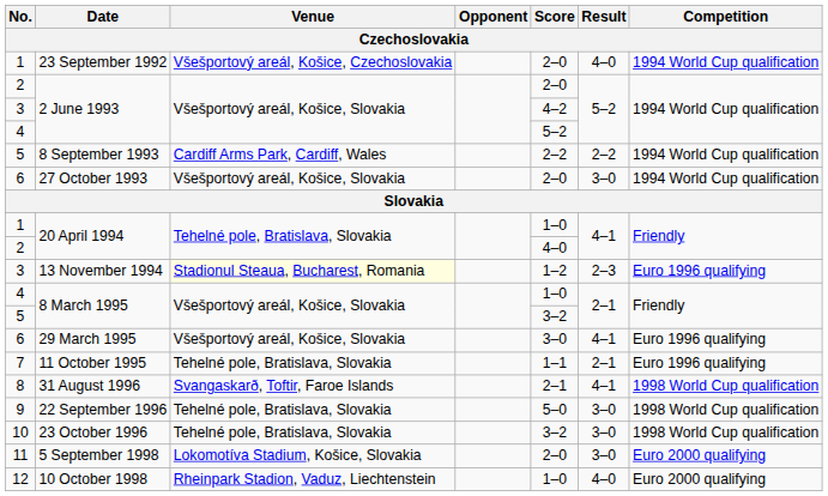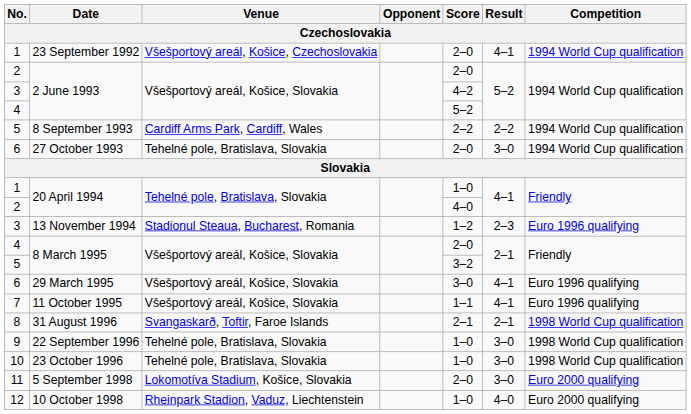 <table class="wikitable sortable">
 <tr>
 <th scope="col">No.</th>
 <th scope="col">Date</th>
 <th scope="col">Venue</th>
 <th scope="col">Opponent</th>
 <th scope="col">Score</th>
 <th scope="col">Result</th>
 <th scope="col">Competition</th>
 </tr>
 <tr>
 <th colspan="7">Czechoslovakia</th>
 </tr>
 <tr>
 <td align="center">1</td>
 <td>23 September 1992</td>
 <td><a href='#'>Všešportový areál</a>, <a href='#'>Košice</a>, <a href='#'>Czechoslovakia</a></td>
 <td></td>
 <td align="center">2–0</td>
-<td align="center">4–0</td>
+<td align="center">4–1</td>
 <td><a href='#'>1994 World Cup qualification</a></td>
 </tr>
 <tr>
 <td align="center">2</td>
 <td rowspan="3">2 June 1993</td>
 <td rowspan="3">Všešportový areál, Košice, Slovakia</td>
 <td rowspan="3"></td>
 <td align="center">2–0</td>
 <td rowspan="3" style="text-align:center">5–2</td>
 <td rowspan="3">1994 World Cup qualification</td>
 </tr>
 <tr>
 <td align="center">3</td>
 <td align="center">4–2</td>
 </tr>
 <tr>
 <td align="center">4</td>
 <td align="center">5–2</td>
 </tr>
 <tr>
 <td align="center">5</td>
 <td>8 September 1993</td>
 <td><a href='#'>Cardiff Arms Park</a>, <a href='#'>Cardiff</a>, Wales</td>
 <td></td>
 <td align="center">2–2</td>
 <td align="center">2–2</td>
 <td>1994 World Cup qualification</td>
 </tr>
 <tr>
 <td align="center">6</td>
 <td>27 October 1993</td>
-<td>Všešportový areál, Košice, Slovakia</td>
+<td>Tehelné pole, Bratislava, Slovakia</td>
 <td></td>
 <td align="center">2–0</td>
 <td align="center">3–0</td>
 <td>1994 World Cup qualification</td>
 </tr>
 <tr>
 <th colspan="7">Slovakia</th>
 </tr>
 <tr>
 <td align="center">1</td>
 <td rowspan="2">20 April 1994</td>
 <td rowspan="2"><a href='#'>Tehelné pole</a>, <a href='#'>Bratislava</a>, Slovakia</td>
 <td rowspan="2"></td>
 <td align="center">1–0</td>
 <td rowspan="2" style="text-align:center">4–1</td>
 <td rowspan="2"><a href='#'>Friendly</a></td>
 </tr>
 <tr>
 <td align="center">2</td>
 <td align="center">4–0</td>
 </tr>
 <tr>
 <td align="center">3</td>
 <td>13 November 1994</td>
-<td style="background: lightyellow;"><a href='#'>Stadionul Steaua</a>, <a href='#'>Bucharest</a>, Romania</td>
+<td><a href='#'>Stadionul Steaua</a>, <a href='#'>Bucharest</a>, Romania</td>
 <td></td>
 <td align="center">1–2</td>
 <td align="center">2–3</td>
 <td><a href='#'>Euro 1996 qualifying</a></td>
 </tr>
 <tr>
 <td align="center">4</td>
 <td rowspan="2">8 March 1995</td>
 <td rowspan="2">Všešportový areál, Košice, Slovakia</td>
 <td rowspan="2"></td>
-<td align="center">1–0</td>
+<td align="center">2–0</td>
 <td rowspan="2" style="text-align:center">2–1</td>
 <td rowspan="2">Friendly</td>
 </tr>
 <tr>
 <td align="center">5</td>
 <td align="center">3–2</td>
 </tr>
 <tr>
 <td align="center">6</td>
 <td>29 March 1995</td>
 <td>Všešportový areál, Košice, Slovakia</td>
 <td></td>
 <td align="center">3–0</td>
 <td align="center">4–1</td>
 <td>Euro 1996 qualifying</td>
 </tr>
 <tr>
 <td align="center">7</td>
 <td>11 October 1995</td>
-<td>Tehelné pole, Bratislava, Slovakia</td>
+<td>Všešportový areál, Košice, Slovakia</td>
 <td></td>
 <td align="center">1–1</td>
-<td align="center">2–1</td>
+<td align="center">4–1</td>
 <td>Euro 1996 qualifying</td>
 </tr>
 <tr>
 <td align="center">8</td>
 <td>31 August 1996</td>
 <td><a href='#'>Svangaskarð</a>, <a href='#'>Toftir</a>, Faroe Islands</td>
 <td></td>
 <td align="center">2–1</td>
-<td align="center">4–1</td>
+<td align="center">2–1</td>
 <td><a href='#'>1998 World Cup qualification</a></td>
 </tr>
 <tr>
 <td align="center">9</td>
 <td>22 September 1996</td>
 <td>Tehelné pole, Bratislava, Slovakia</td>
 <td></td>
-<td align="center">5–0</td>
+<td align="center">1–0</td>
 <td align="center">3–0</td>
 <td>1998 World Cup qualification</td>
 </tr>
 <tr>
 <td align="center">10</td>
 <td>23 October 1996</td>
 <td>Tehelné pole, Bratislava, Slovakia</td>
 <td></td>
-<td align="center">3–2</td>
+<td align="center">1–0</td>
 <td align="center">3–0</td>
 <td>1998 World Cup qualification</td>
 </tr>
 <tr>
 <td align="center">11</td>
 <td>5 September 1998</td>
 <td><a href='#'>Lokomotíva Stadium</a>, Košice, Slovakia</td>
 <td></td>
 <td align="center">2–0</td>
 <td align="center">3–0</td>
 <td><a href='#'>Euro 2000 qualifying</a></td>
 </tr>
 <tr>
 <td align="center">12</td>
 <td>10 October 1998</td>
 <td><a href='#'>Rheinpark Stadion</a>, <a href='#'>Vaduz</a>, Liechtenstein</td>
 <td></td>
 <td align="center">1–0</td>
 <td align="center">4–0</td>
 <td>Euro 2000 qualifying</td>
 </tr>
 </table>
